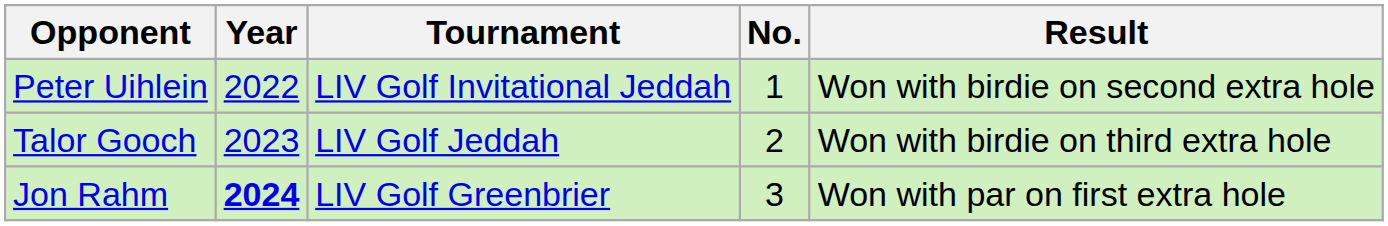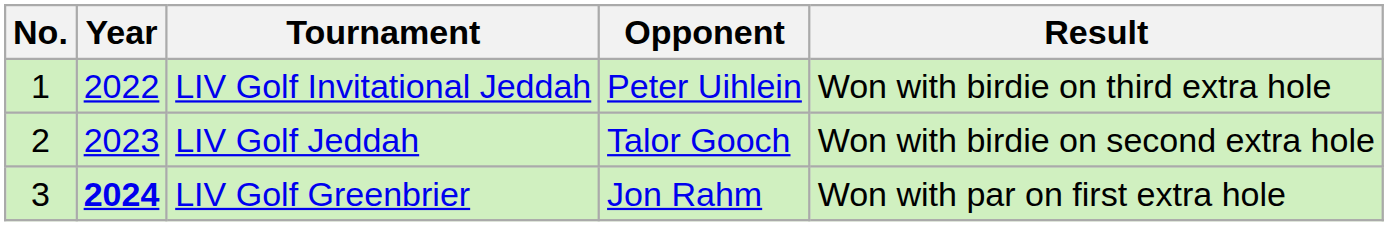 <table class="wikitable" style="font-size:95%;">
 <tr>
-<th>Opponent</th>
+<th>No.</th>
 <th>Year</th>
 <th>Tournament</th>
-<th>No.</th>
+<th>Opponent</th>
 <th>Result</th>
 </tr>
 <tr style="background:#D0F0C0;">
-<td> <a href='#'>Peter Uihlein</a></td>
+<td align=center>1</td>
 <td><a href='#'>2022</a></td>
 <td><a href='#'>LIV Golf Invitational Jeddah</a></td>
-<td align=center>1</td>
+<td> <a href='#'>Peter Uihlein</a></td>
+<td>Won with birdie on third extra hole</td>
+</tr>
+<tr style="background:#D0F0C0;">
+<td align=center>2</td>
+<td><a href='#'>2023</a></td>
+<td><a href='#'>LIV Golf Jeddah</a></td>
+<td> <a href='#'>Talor Gooch</a></td>
 <td>Won with birdie on second extra hole</td>
 </tr>
 <tr style="background:#D0F0C0;">
-<td> <a href='#'>Talor Gooch</a></td>
-<td><a href='#'>2023</a></td>
-<td><a href='#'>LIV Golf Jeddah</a></td>
-<td align=center>2</td>
-<td>Won with birdie on third extra hole</td>
-</tr>
-<tr style="background:#D0F0C0;">
-<td> <a href='#'>Jon Rahm</a></td>
+<td align=center>3</td>
 <td><strong><a href='#'>2024</a></strong></td>
 <td><a href='#'>LIV Golf Greenbrier</a></td>
-<td align=center>3</td>
+<td> <a href='#'>Jon Rahm</a></td>
 <td>Won with par on first extra hole</td>
 </tr>
 </table>
